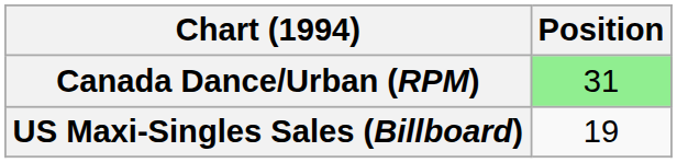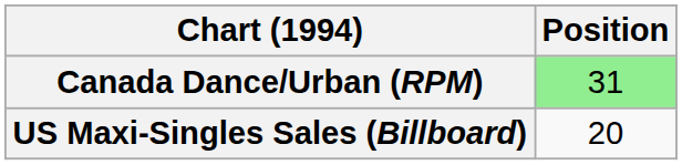 <table class="wikitable plainrowheaders" style="text-align:center">
 <tr>
 <th>Chart (1994)</th>
 <th>Position</th>
 </tr>
 <tr>
 <th scope="row">Canada Dance/Urban (<em>RPM</em>)</th>
 <td style="background: lightgreen;">31</td>
 </tr>
 <tr>
 <th scope="row">US Maxi-Singles Sales (<em>Billboard</em>)</th>
-<td>19</td>
+<td>20</td>
 </tr>
 </table>
